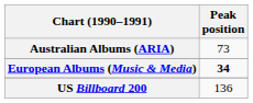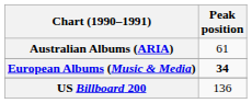 <table class="wikitable sortable plainrowheaders" style="text-align:center">
 <tr>
 <th scope="col">Chart (1990–1991)</th>
 <th scope="col">Peak<br>position</th>
 </tr>
 <tr>
 <th scope="row">Australian Albums (<a href='#'>ARIA</a>)</th>
-<td>73</td>
+<td>61</td>
 </tr>
 <tr>
 </tr>
 <tr>
 <th scope="row"><a href='#'>European Albums</a> (<em><a href='#'>Music & Media</a></em>)</th>
 <td><strong>34</strong></td>
 </tr>
 <tr>
 </tr>
 <tr>
 </tr>
 <tr>
 </tr>
 <tr>
 </tr>
 <tr>
 </tr>
 <tr>
 <th scope="row">US <a href='#'><em>Billboard</em> 200</a></th>
 <td>136</td>
 </tr>
 </table>
